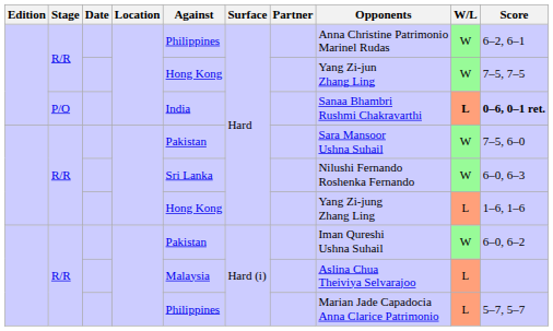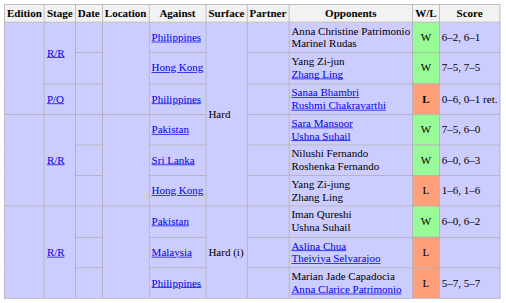 <table class=wikitable style=font-size:97%>
 <tr>
 <th>Edition</th>
 <th>Stage</th>
 <th>Date</th>
 <th>Location</th>
 <th>Against</th>
 <th>Surface</th>
 <th>Partner</th>
 <th>Opponents</th>
 <th>W/L</th>
 <th>Score</th>
 </tr>
 <tr style="background:#ccf;">
 <td rowspan="3"></td>
 <td rowspan="2"><a href='#'>R/R</a></td>
 <td></td>
 <td rowspan="3"></td>
 <td> <a href='#'>Philippines</a></td>
 <td rowspan="6">Hard</td>
 <td> </td>
 <td> Anna Christine Patrimonio <br>  Marinel Rudas</td>
 <td style="text-align:center; background:#98fb98;">W</td>
 <td>6–2, 6–1</td>
 </tr>
 <tr style="background:#ccf;">
 <td></td>
 <td> <a href='#'>Hong Kong</a></td>
 <td> </td>
 <td> Yang Zi-jun <br>  <a href='#'>Zhang Ling</a></td>
 <td style="text-align:center; background:#98fb98;">W</td>
 <td>7–5, 7–5</td>
 </tr>
 <tr style="background:#ccf;">
 <td rowspan="1"><a href='#'>P/O</a></td>
 <td></td>
-<td> <a href='#'>India</a></td>
+<td> <a href='#'>Philippines</a></td>
 <td> </td>
 <td> <a href='#'>Sanaa Bhambri</a><br>  <a href='#'>Rushmi Chakravarthi</a></td>
 <td style="text-align:center; background:#ffa07a;"><strong>L</strong></td>
-<td><strong>0–6, 0–1 ret.</strong></td>
+<td>0–6, 0–1 ret.</td>
 </tr>
 <tr style="background:#ccf;">
 <td rowspan="3"></td>
 <td rowspan="3"><a href='#'>R/R</a></td>
 <td></td>
 <td rowspan="3"></td>
 <td> <a href='#'>Pakistan</a></td>
 <td> </td>
 <td> <a href='#'>Sara Mansoor</a> <br>  <a href='#'>Ushna Suhail</a></td>
 <td style="text-align:center; background:#98fb98;">W</td>
 <td>7–5, 6–0</td>
 </tr>
 <tr style="background:#ccf;">
 <td></td>
 <td> <a href='#'>Sri Lanka</a></td>
 <td> </td>
 <td> Nilushi Fernando <br>  Roshenka Fernando</td>
 <td style="text-align:center; background:#98fb98;">W</td>
 <td>6–0, 6–3</td>
 </tr>
 <tr style="background:#ccf;">
 <td></td>
 <td> <a href='#'>Hong Kong</a></td>
 <td> </td>
 <td> Yang Zi-jung <br>  Zhang Ling</td>
 <td style="text-align:center; background:#ffa07a;">L</td>
 <td>1–6, 1–6</td>
 </tr>
 <tr style="background:#ccf;">
 <td rowspan="3"></td>
 <td rowspan="3"><a href='#'>R/R</a></td>
 <td></td>
 <td rowspan="3"></td>
 <td> <a href='#'>Pakistan</a></td>
 <td rowspan="3">Hard (i)</td>
 <td> </td>
 <td> Iman Qureshi <br>  Ushna Suhail</td>
 <td style="text-align:center; background:#98fb98;">W</td>
 <td>6–0, 6–2</td>
 </tr>
 <tr style="background:#ccf;">
 <td></td>
 <td> <a href='#'>Malaysia</a></td>
 <td> </td>
 <td> <a href='#'>Aslina Chua</a><br>  <a href='#'>Theiviya Selvarajoo</a></td>
 <td style="text-align:center; background:#ffa07a;">L</td>
 <td></td>
 </tr>
 <tr style="background:#ccf;">
 <td></td>
 <td> <a href='#'>Philippines</a></td>
 <td> </td>
 <td> Marian Jade Capadocia <br>  <a href='#'>Anna Clarice Patrimonio</a></td>
 <td style="text-align:center; background:#ffa07a;">L</td>
 <td>5–7, 5–7</td>
 </tr>
 </table>
